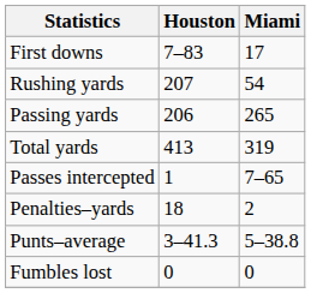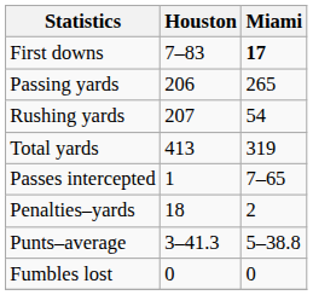 <table class="wikitable">
 <tr>
 <th>Statistics</th>
 <th>Houston</th>
 <th>Miami</th>
 </tr>
 <tr>
 <td>First downs</td>
 <td>7–83</td>
-<td>17</td>
+<td><strong>17</strong></td>
+</tr>
+<tr>
+<td>Passing yards</td>
+<td>206</td>
+<td>265</td>
 </tr>
 <tr>
 <td>Rushing yards</td>
 <td>207</td>
 <td>54</td>
-</tr>
-<tr>
-<td>Passing yards</td>
-<td>206</td>
-<td>265</td>
 </tr>
 <tr>
 <td>Total yards</td>
 <td>413</td>
 <td>319</td>
 </tr>
 <tr>
 <td>Passes intercepted</td>
 <td>1</td>
 <td>7–65</td>
 </tr>
 <tr>
 <td>Penalties–yards</td>
 <td>18</td>
 <td>2</td>
 </tr>
 <tr>
 <td>Punts–average</td>
 <td>3–41.3</td>
 <td>5–38.8</td>
 </tr>
 <tr>
 <td>Fumbles lost</td>
 <td>0</td>
 <td>0</td>
 </tr>
 <tr>
 </tr>
 </table>
